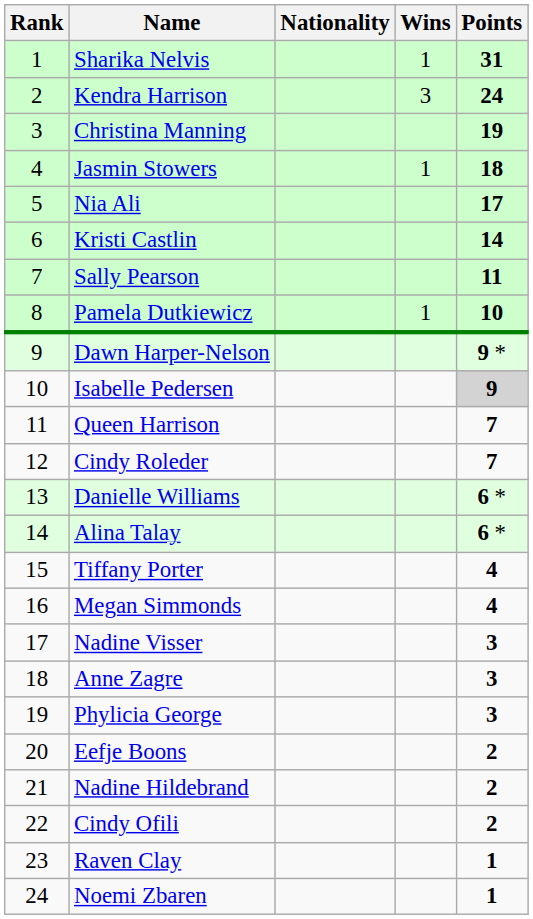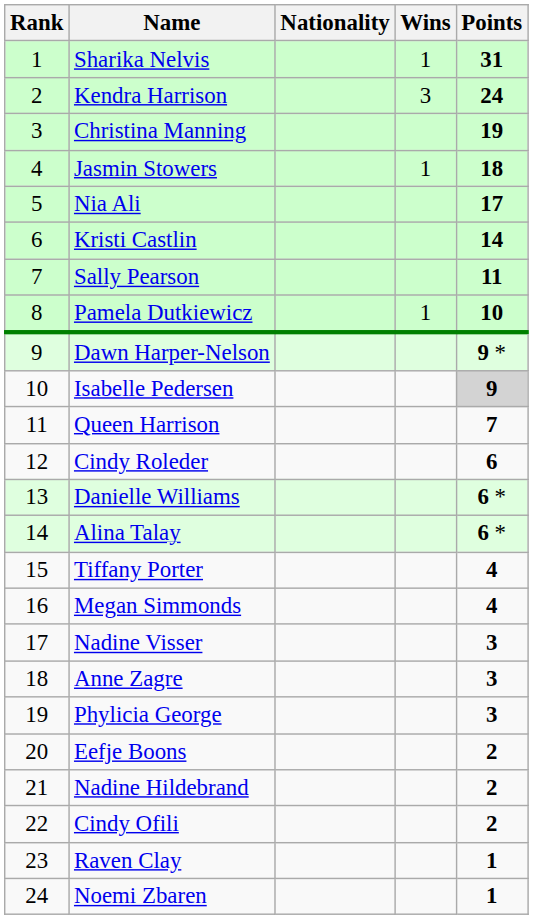 <table class="wikitable sortable" style="text-align:center">
 <tr>
 <th>Rank</th>
 <th>Name</th>
 <th>Nationality</th>
 <th>Wins</th>
 <th>Points</th>
 </tr>
 <tr bgcolor=ccffcc>
 <td>1</td>
 <td align=left><a href='#'>Sharika Nelvis</a></td>
 <td align=left></td>
 <td>1</td>
 <td><strong>31</strong></td>
 </tr>
 <tr bgcolor=ccffcc>
 <td>2</td>
 <td align=left><a href='#'>Kendra Harrison</a></td>
 <td align=left></td>
 <td>3</td>
 <td><strong>24</strong></td>
 </tr>
 <tr bgcolor=ccffcc>
 <td>3</td>
 <td align=left><a href='#'>Christina Manning</a></td>
 <td align=left></td>
 <td></td>
 <td><strong>19</strong></td>
 </tr>
 <tr bgcolor=ccffcc>
 <td>4</td>
 <td align=left><a href='#'>Jasmin Stowers</a></td>
 <td align=left></td>
 <td>1</td>
 <td><strong>18</strong></td>
 </tr>
 <tr bgcolor=ccffcc>
 <td>5</td>
 <td align=left><a href='#'>Nia Ali</a></td>
 <td align=left></td>
 <td></td>
 <td><strong>17</strong></td>
 </tr>
 <tr bgcolor=ccffcc>
 <td>6</td>
 <td align=left><a href='#'>Kristi Castlin</a></td>
 <td align=left></td>
 <td></td>
 <td><strong>14</strong></td>
 </tr>
 <tr bgcolor=ccffcc>
 <td>7</td>
 <td align=left><a href='#'>Sally Pearson</a></td>
 <td align=left></td>
 <td></td>
 <td><strong>11</strong></td>
 </tr>
 <tr bgcolor=ccffcc>
 <td>8</td>
 <td align=left><a href='#'>Pamela Dutkiewicz</a></td>
 <td align=left></td>
 <td>1</td>
 <td><strong>10</strong></td>
 </tr>
 <tr style="border-top:3px solid green;" bgcolor=dfffdf>
 <td>9</td>
 <td align=left><a href='#'>Dawn Harper-Nelson</a></td>
 <td align=left></td>
 <td></td>
 <td><strong>9</strong> *</td>
 </tr>
 <tr>
 <td>10</td>
 <td align=left><a href='#'>Isabelle Pedersen</a></td>
 <td align=left></td>
 <td></td>
 <td style="background: lightgrey;"><strong>9</strong></td>
 </tr>
 <tr>
 <td>11</td>
 <td align=left><a href='#'>Queen Harrison</a></td>
 <td align=left></td>
 <td></td>
 <td><strong>7</strong></td>
 </tr>
 <tr>
 <td>12</td>
 <td align=left><a href='#'>Cindy Roleder</a></td>
 <td align=left></td>
 <td></td>
-<td><strong>7</strong></td>
+<td><strong>6</strong></td>
 </tr>
 <tr bgcolor=dfffdf>
 <td>13</td>
 <td align=left><a href='#'>Danielle Williams</a></td>
 <td align=left></td>
 <td></td>
 <td><strong>6</strong> *</td>
 </tr>
 <tr bgcolor=dfffdf>
 <td>14</td>
 <td align=left><a href='#'>Alina Talay</a></td>
 <td align=left></td>
 <td></td>
 <td><strong>6</strong> *</td>
 </tr>
 <tr>
 <td>15</td>
 <td align=left><a href='#'>Tiffany Porter</a></td>
 <td align=left></td>
 <td></td>
 <td><strong>4</strong></td>
 </tr>
 <tr>
 <td>16</td>
 <td align=left><a href='#'>Megan Simmonds</a></td>
 <td align=left></td>
 <td></td>
 <td><strong>4</strong></td>
 </tr>
 <tr>
 <td>17</td>
 <td align=left><a href='#'>Nadine Visser</a></td>
 <td align=left></td>
 <td></td>
 <td><strong>3</strong></td>
 </tr>
 <tr>
 <td>18</td>
 <td align=left><a href='#'>Anne Zagre</a></td>
 <td align=left></td>
 <td></td>
 <td><strong>3</strong></td>
 </tr>
 <tr>
 <td>19</td>
 <td align=left><a href='#'>Phylicia George</a></td>
 <td align=left></td>
 <td></td>
 <td><strong>3</strong></td>
 </tr>
 <tr>
 <td>20</td>
 <td align=left><a href='#'>Eefje Boons</a></td>
 <td align=left></td>
 <td></td>
 <td><strong>2</strong></td>
 </tr>
 <tr>
 <td>21</td>
 <td align=left><a href='#'>Nadine Hildebrand</a></td>
 <td align=left></td>
 <td></td>
 <td><strong>2</strong></td>
 </tr>
 <tr>
 <td>22</td>
 <td align=left><a href='#'>Cindy Ofili</a></td>
 <td align=left></td>
 <td></td>
 <td><strong>2</strong></td>
 </tr>
 <tr>
 <td>23</td>
 <td align=left><a href='#'>Raven Clay</a></td>
 <td align=left></td>
 <td></td>
 <td><strong>1</strong></td>
 </tr>
 <tr>
 <td>24</td>
 <td align=left><a href='#'>Noemi Zbaren</a></td>
 <td align=left></td>
 <td></td>
 <td><strong>1</strong></td>
 </tr>
 </table>
